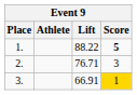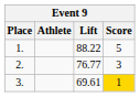 <table class=wikitable style="text-align:center">
 <tr>
 <th colspan=4><strong>Event 9</strong></th>
 </tr>
 <tr>
 <th>Place</th>
 <th>Athlete</th>
 <th>Lift</th>
 <th>Score</th>
 </tr>
 <tr>
 <td width=30>1.</td>
 <td align=left></td>
 <td>88.22</td>
-<td><strong>5</strong></td>
+<td>5</td>
 </tr>
 <tr>
 <td>2.</td>
 <td align=left></td>
-<td>76.71</td>
+<td>76.77</td>
 <td>3</td>
 </tr>
 <tr>
 <td>3.</td>
 <td align=left></td>
-<td>66.91</td>
+<td>69.61</td>
 <td style="background: gold;">1</td>
 </tr>
 </table>
